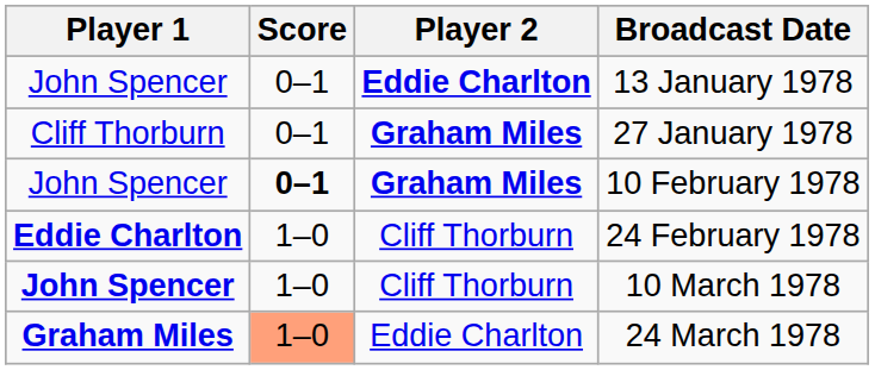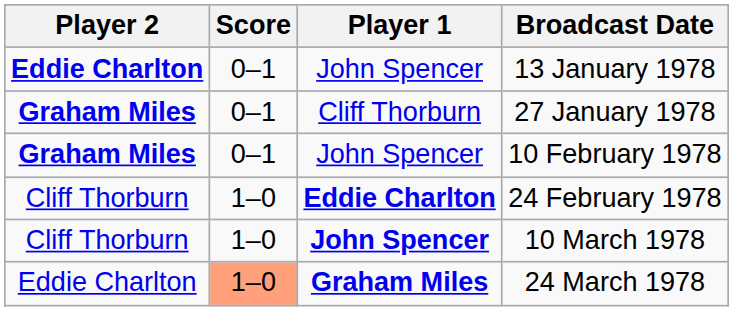 <table class="wikitable" style="text-align: center">
 <tr>
+<th>Player 2</th>
+<th>Score</th>
 <th>Player 1</th>
-<th>Score</th>
-<th>Player 2</th>
 <th>Broadcast Date</th>
 </tr>
 <tr>
+<td> <strong><a href='#'>Eddie Charlton</a></strong></td>
+<td>0–1</td>
 <td> <a href='#'>John Spencer</a></td>
-<td>0–1</td>
-<td> <strong><a href='#'>Eddie Charlton</a></strong></td>
 <td>13 January 1978</td>
 </tr>
 <tr>
+<td> <strong><a href='#'>Graham Miles</a></strong></td>
+<td>0–1</td>
 <td> <a href='#'>Cliff Thorburn</a></td>
-<td>0–1</td>
-<td> <strong><a href='#'>Graham Miles</a></strong></td>
 <td>27 January 1978</td>
 </tr>
 <tr>
+<td> <strong><a href='#'>Graham Miles</a></strong></td>
+<td>0–1</td>
 <td> <a href='#'>John Spencer</a></td>
-<td><strong>0–1</strong></td>
-<td> <strong><a href='#'>Graham Miles</a></strong></td>
 <td>10 February 1978</td>
 </tr>
 <tr>
+<td> <a href='#'>Cliff Thorburn</a></td>
+<td>1–0</td>
 <td> <strong><a href='#'>Eddie Charlton</a></strong></td>
-<td>1–0</td>
-<td> <a href='#'>Cliff Thorburn</a></td>
 <td>24 February 1978</td>
 </tr>
 <tr>
+<td> <a href='#'>Cliff Thorburn</a></td>
+<td>1–0</td>
 <td> <strong><a href='#'>John Spencer</a></strong></td>
-<td>1–0</td>
-<td> <a href='#'>Cliff Thorburn</a></td>
 <td>10 March 1978</td>
 </tr>
 <tr>
+<td> <a href='#'>Eddie Charlton</a></td>
+<td style="background: lightsalmon;">1–0</td>
 <td> <strong><a href='#'>Graham Miles</a></strong></td>
-<td style="background: lightsalmon;">1–0</td>
-<td> <a href='#'>Eddie Charlton</a></td>
 <td>24 March 1978</td>
 </tr>
 </table>
